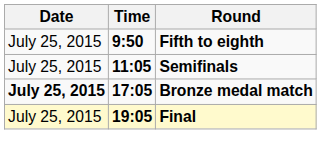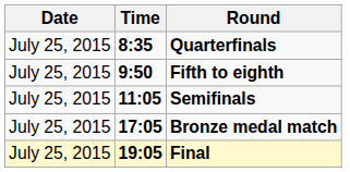 <table class="wikitable">
 <tr>
 <th>Date</th>
 <th>Time</th>
 <th>Round</th>
+</tr>
+<tr>
+<td>July 25, 2015</td>
+<td><strong>8:35</strong></td>
+<td><strong>Quarterfinals</strong></td>
 </tr>
 <tr>
 <td>July 25, 2015</td>
 <td><strong>9:50</strong></td>
 <td><strong>Fifth to eighth</strong></td>
 </tr>
 <tr>
 <td>July 25, 2015</td>
 <td><strong>11:05</strong></td>
 <td><strong>Semifinals</strong></td>
 </tr>
 <tr>
-<td><strong>July 25, 2015</strong></td>
+<td>July 25, 2015</td>
 <td><strong>17:05</strong></td>
 <td><strong>Bronze medal match</strong></td>
 </tr>
 <tr style=background:lemonchiffon>
 <td>July 25, 2015</td>
 <td><strong>19:05</strong></td>
 <td><strong>Final</strong></td>
 </tr>
 </table>
